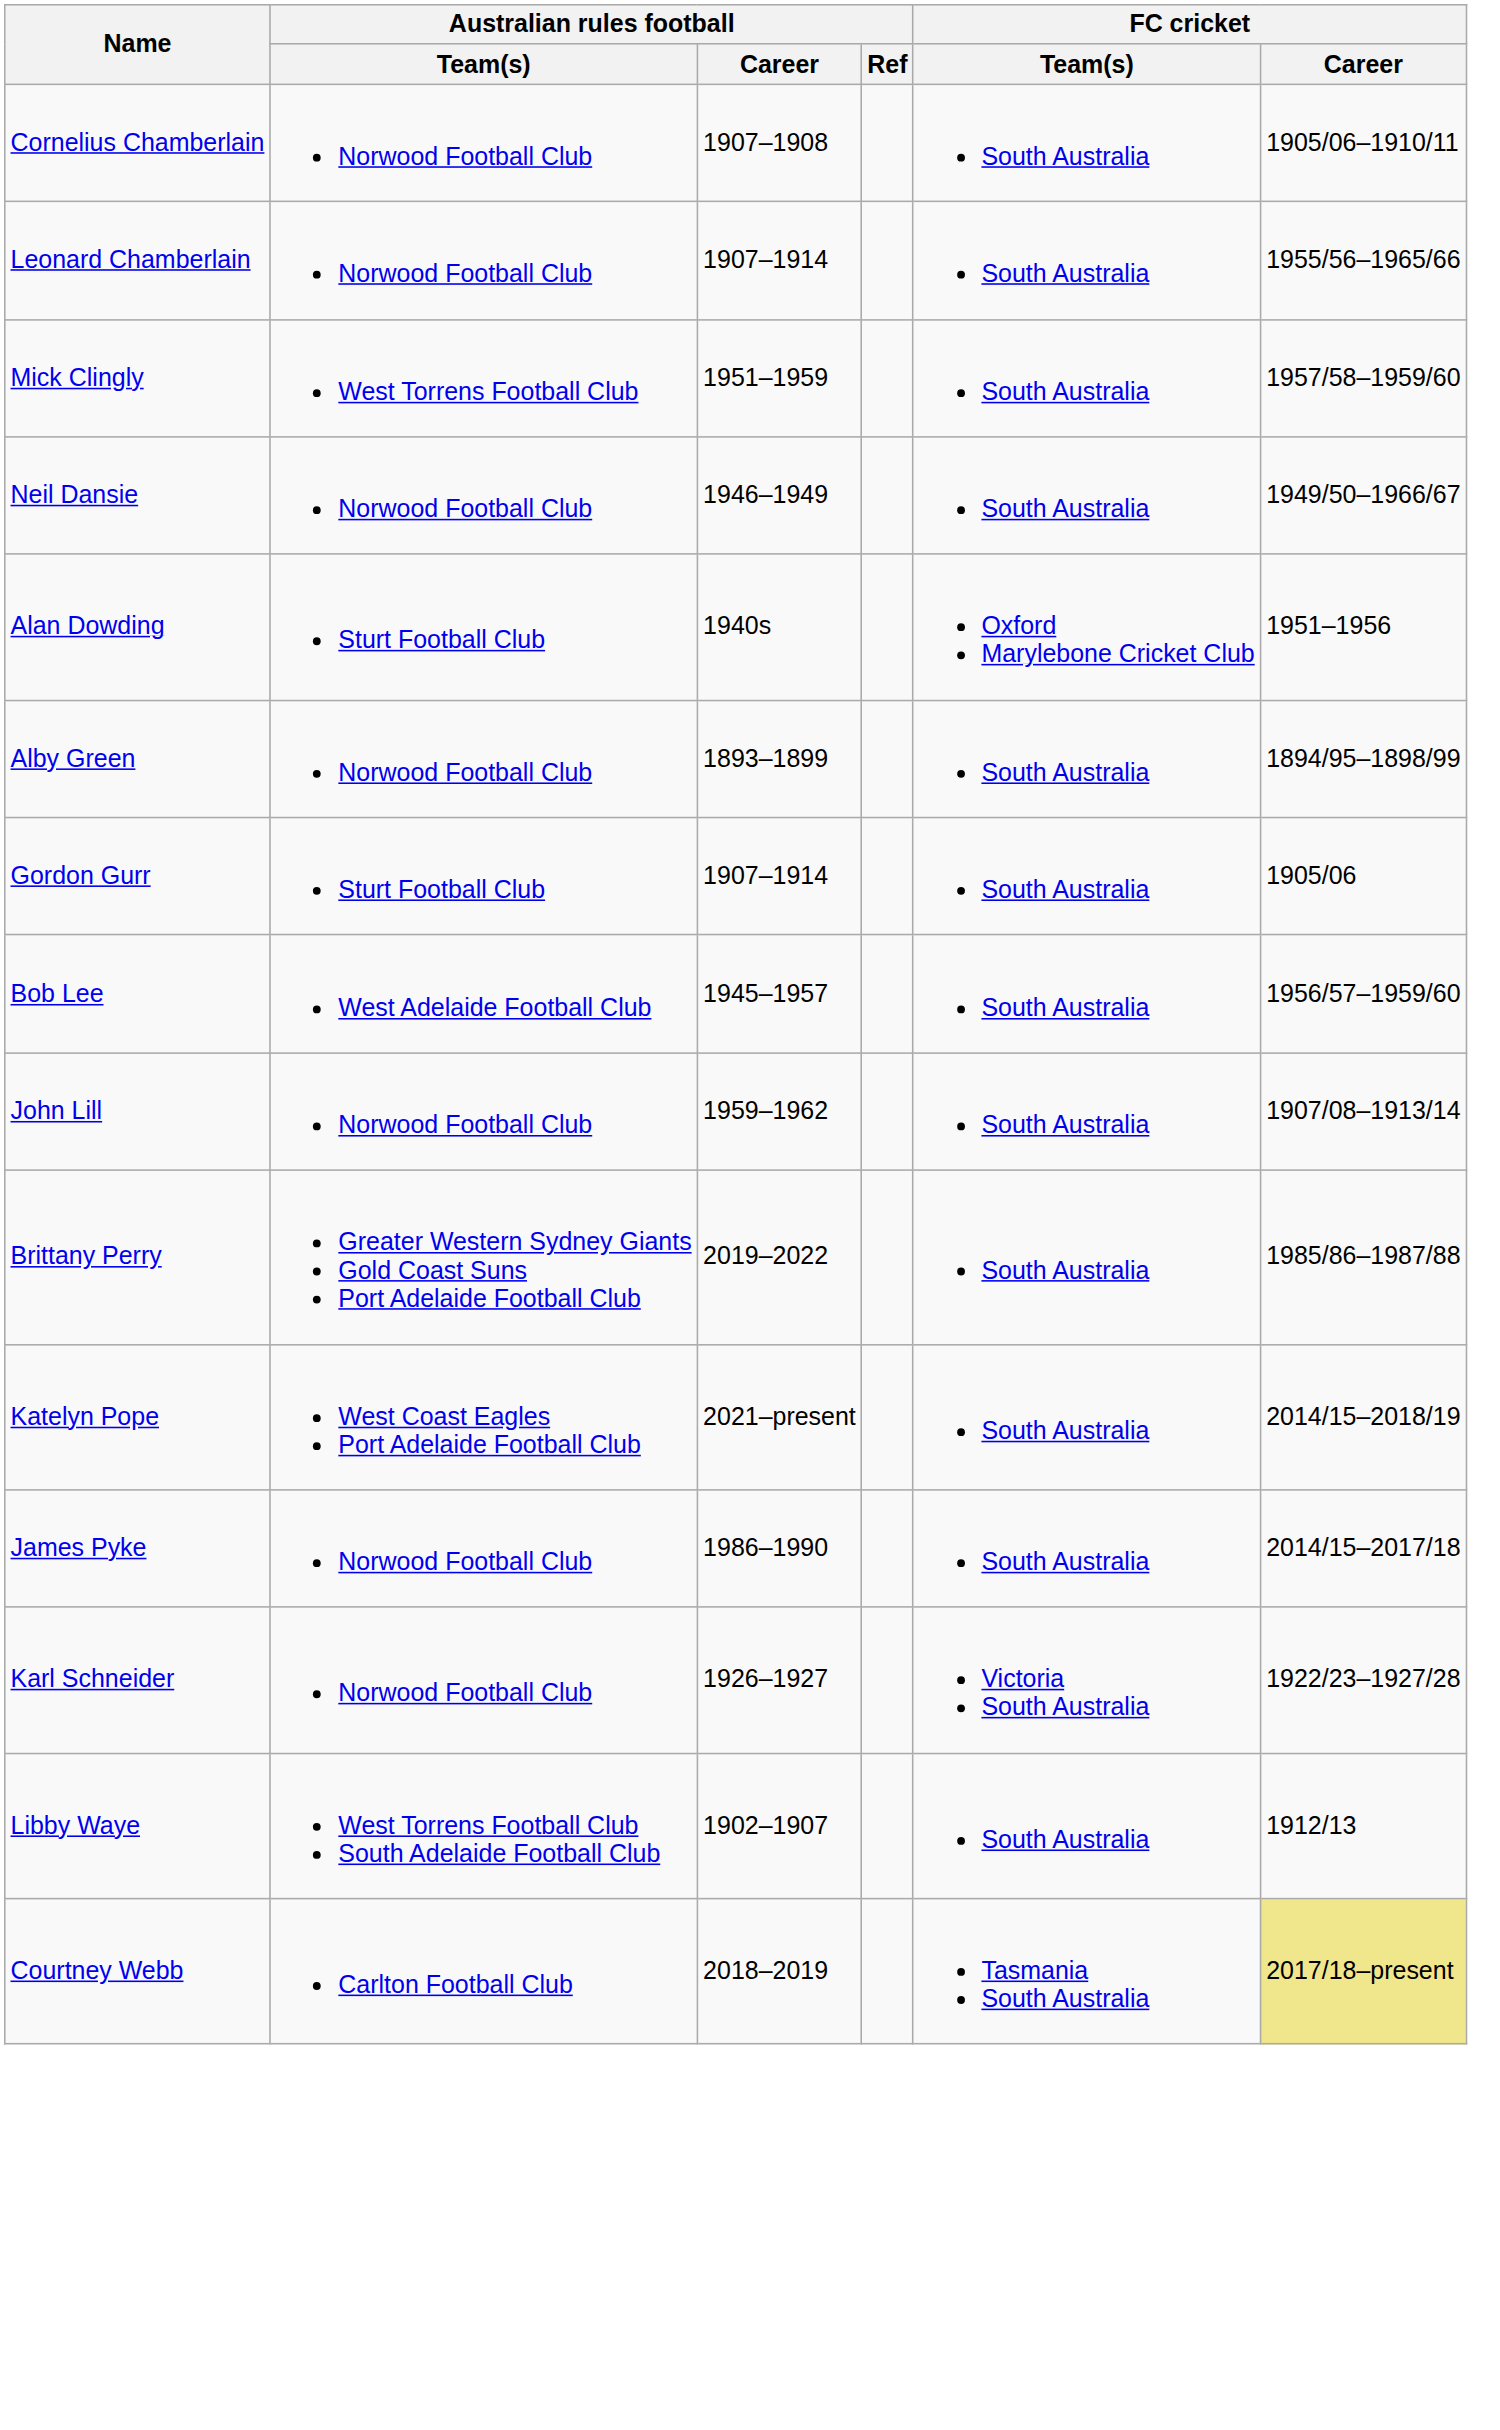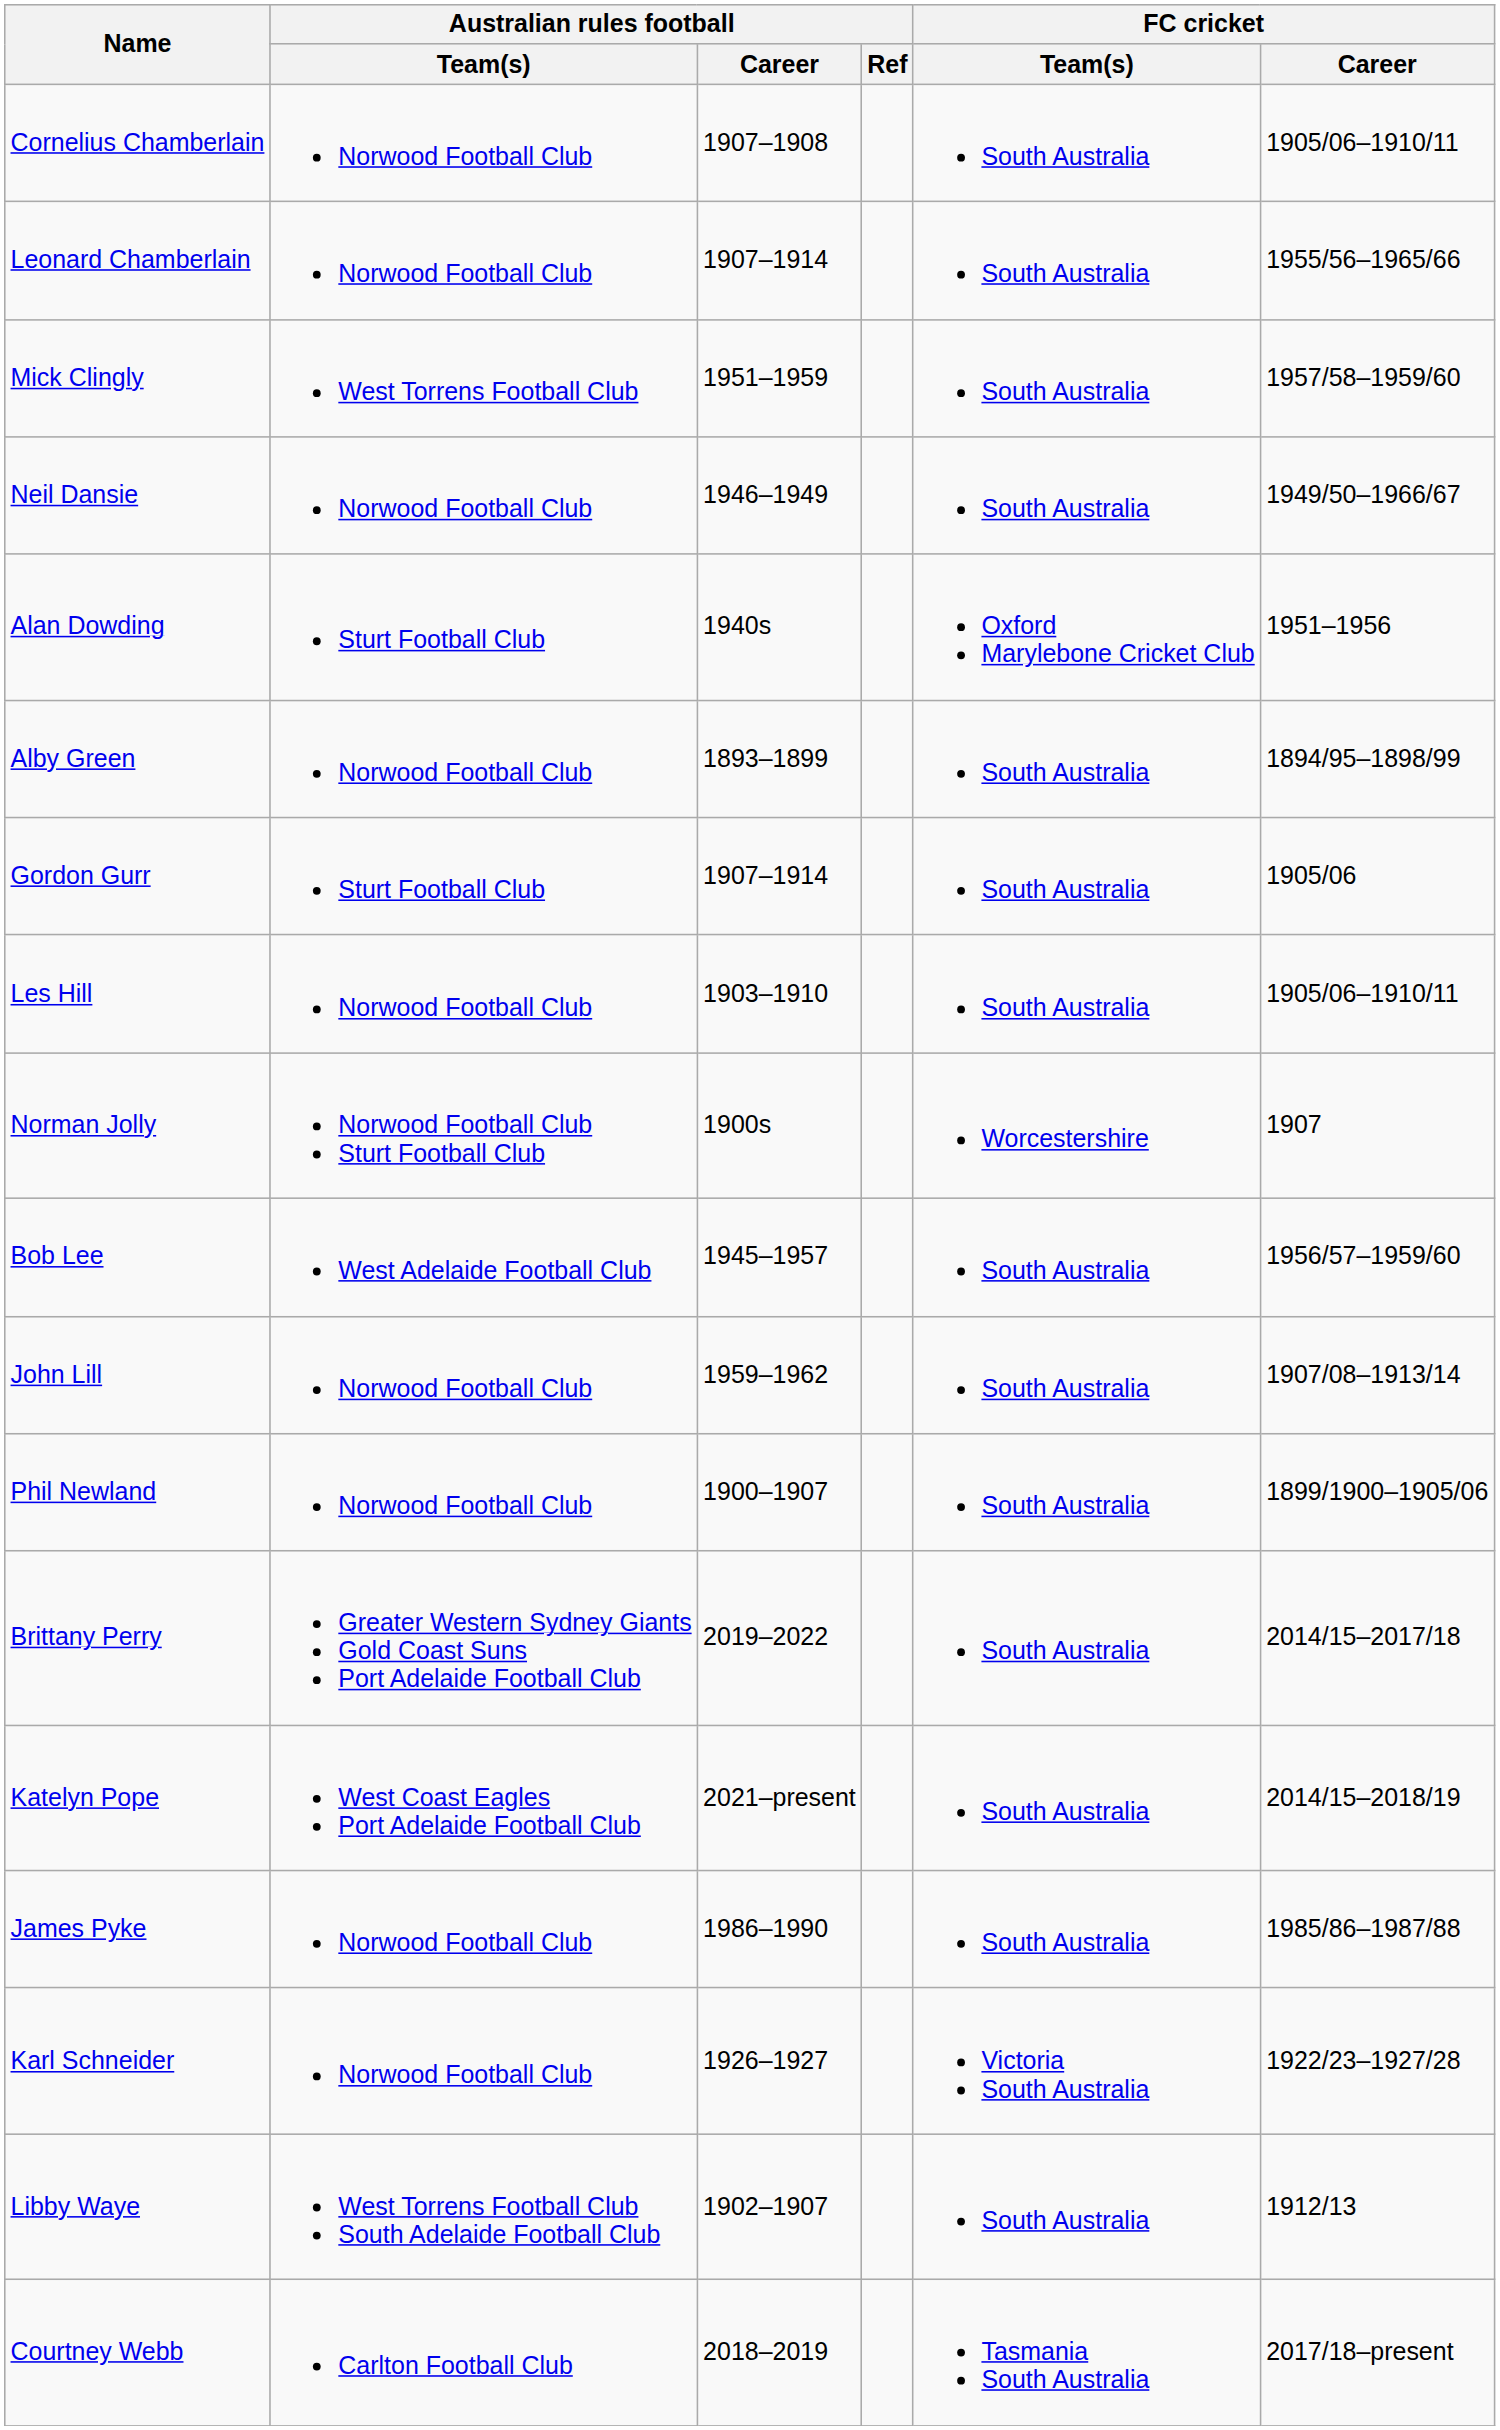 <table class=wikitable>
 <tr>
 <th rowspan=2>Name</th>
 <th colspan=3>Australian rules football</th>
 <th colspan=2>FC cricket</th>
 </tr>
 <tr>
 <th>Team(s)</th>
 <th>Career</th>
 <th>Ref</th>
 <th>Team(s)</th>
 <th>Career</th>
 </tr>
 <tr>
 <td><a href='#'>Cornelius Chamberlain</a></td>
 <td><br><ul><li><a href='#'>Norwood Football Club</a></li></ul></td>
 <td>1907–1908</td>
 <td></td>
 <td><br><ul><li><a href='#'>South Australia</a></li></ul></td>
 <td>1905/06–1910/11</td>
 </tr>
 <tr>
 <td><a href='#'>Leonard Chamberlain</a></td>
 <td><br><ul><li><a href='#'>Norwood Football Club</a></li></ul></td>
 <td>1907–1914</td>
 <td></td>
 <td><br><ul><li><a href='#'>South Australia</a></li></ul></td>
 <td>1955/56–1965/66</td>
 </tr>
 <tr>
 <td><a href='#'>Mick Clingly</a></td>
 <td><br><ul><li><a href='#'>West Torrens Football Club</a></li></ul></td>
 <td>1951–1959</td>
 <td></td>
 <td><br><ul><li><a href='#'>South Australia</a></li></ul></td>
 <td>1957/58–1959/60</td>
 </tr>
 <tr>
 <td><a href='#'>Neil Dansie</a></td>
 <td><br><ul><li><a href='#'>Norwood Football Club</a></li></ul></td>
 <td>1946–1949</td>
 <td></td>
 <td><br><ul><li><a href='#'>South Australia</a></li></ul></td>
 <td>1949/50–1966/67</td>
 </tr>
 <tr>
 <td><a href='#'>Alan Dowding</a></td>
 <td><br><ul><li><a href='#'>Sturt Football Club</a></li></ul></td>
 <td>1940s</td>
 <td></td>
 <td><br><ul><li><a href='#'>Oxford</a></li><li><a href='#'>Marylebone Cricket Club</a></li></ul></td>
 <td>1951–1956</td>
 </tr>
 <tr>
 <td><a href='#'>Alby Green</a></td>
 <td><br><ul><li><a href='#'>Norwood Football Club</a></li></ul></td>
 <td>1893–1899</td>
 <td></td>
 <td><br><ul><li><a href='#'>South Australia</a></li></ul></td>
 <td>1894/95–1898/99</td>
 </tr>
 <tr>
 <td><a href='#'>Gordon Gurr</a></td>
 <td><br><ul><li><a href='#'>Sturt Football Club</a></li></ul></td>
 <td>1907–1914</td>
 <td></td>
 <td><br><ul><li><a href='#'>South Australia</a></li></ul></td>
 <td>1905/06</td>
 </tr>
 <tr>
+<td><a href='#'>Les Hill</a></td>
+<td><br><ul><li><a href='#'>Norwood Football Club</a></li></ul></td>
+<td>1903–1910</td>
+<td></td>
+<td><br><ul><li><a href='#'>South Australia</a></li></ul></td>
+<td>1905/06–1910/11</td>
+</tr>
+<tr>
+<td><a href='#'>Norman Jolly</a></td>
+<td><br><ul><li><a href='#'>Norwood Football Club</a></li><li><a href='#'>Sturt Football Club</a></li></ul></td>
+<td>1900s</td>
+<td></td>
+<td><br><ul><li><a href='#'>Worcestershire</a></li></ul></td>
+<td>1907</td>
+</tr>
+<tr>
 <td><a href='#'>Bob Lee</a></td>
 <td><br><ul><li><a href='#'>West Adelaide Football Club</a></li></ul></td>
 <td>1945–1957</td>
 <td></td>
 <td><br><ul><li><a href='#'>South Australia</a></li></ul></td>
 <td>1956/57–1959/60</td>
 </tr>
 <tr>
 <td><a href='#'>John Lill</a></td>
 <td><br><ul><li><a href='#'>Norwood Football Club</a></li></ul></td>
 <td>1959–1962</td>
 <td></td>
 <td><br><ul><li><a href='#'>South Australia</a></li></ul></td>
 <td>1907/08–1913/14</td>
 </tr>
 <tr>
+<td><a href='#'>Phil Newland</a></td>
+<td><br><ul><li><a href='#'>Norwood Football Club</a></li></ul></td>
+<td>1900–1907</td>
+<td></td>
+<td><br><ul><li><a href='#'>South Australia</a></li></ul></td>
+<td>1899/1900–1905/06</td>
+</tr>
+<tr>
 <td><a href='#'>Brittany Perry</a></td>
 <td><br><ul><li><a href='#'>Greater Western Sydney Giants</a></li><li><a href='#'>Gold Coast Suns</a></li><li><a href='#'>Port Adelaide Football Club</a></li></ul></td>
 <td>2019–2022</td>
 <td></td>
 <td><br><ul><li><a href='#'>South Australia</a></li></ul></td>
-<td>1985/86–1987/88</td>
+<td>2014/15–2017/18</td>
 </tr>
 <tr>
 <td><a href='#'>Katelyn Pope</a></td>
 <td><br><ul><li><a href='#'>West Coast Eagles</a></li><li><a href='#'>Port Adelaide Football Club</a></li></ul></td>
 <td>2021–present</td>
 <td></td>
 <td><br><ul><li><a href='#'>South Australia</a></li></ul></td>
 <td>2014/15–2018/19</td>
 </tr>
 <tr>
 <td><a href='#'>James Pyke</a></td>
 <td><br><ul><li><a href='#'>Norwood Football Club</a></li></ul></td>
 <td>1986–1990</td>
 <td></td>
 <td><br><ul><li><a href='#'>South Australia</a></li></ul></td>
-<td>2014/15–2017/18</td>
+<td>1985/86–1987/88</td>
 </tr>
 <tr>
 <td><a href='#'>Karl Schneider</a></td>
 <td><br><ul><li><a href='#'>Norwood Football Club</a></li></ul></td>
 <td>1926–1927</td>
 <td></td>
 <td><br><ul><li><a href='#'>Victoria</a></li><li><a href='#'>South Australia</a></li></ul></td>
 <td>1922/23–1927/28</td>
 </tr>
 <tr>
 <td><a href='#'>Libby Waye</a></td>
 <td><br><ul><li><a href='#'>West Torrens Football Club</a></li><li><a href='#'>South Adelaide Football Club</a></li></ul></td>
 <td>1902–1907</td>
 <td></td>
 <td><br><ul><li><a href='#'>South Australia</a></li></ul></td>
 <td>1912/13</td>
 </tr>
 <tr>
 <td><a href='#'>Courtney Webb</a></td>
 <td><br><ul><li><a href='#'>Carlton Football Club</a></li></ul></td>
 <td>2018–2019</td>
 <td></td>
 <td><br><ul><li><a href='#'>Tasmania</a></li><li><a href='#'>South Australia</a></li></ul></td>
-<td style="background: khaki;">2017/18–present</td>
+<td>2017/18–present</td>
 </tr>
 </table>
